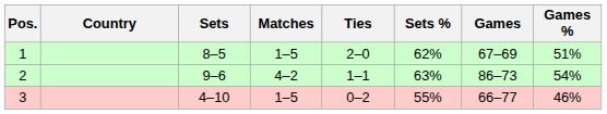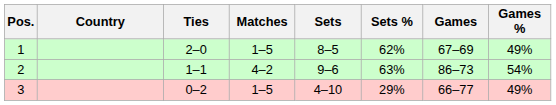 <table class="wikitable nowrap" style=text-align:center>
 <tr>
 <th>Pos.</th>
 <th width=150>Country</th>
+<th width=75>Ties</th>
+<th width=75>Matches</th>
 <th width=75>Sets</th>
-<th width=75>Matches</th>
-<th width=75>Ties</th>
 <th width=70>Sets %</th>
 <th width=75>Games</th>
 <th width=70>Games %</th>
 </tr>
 <tr bgcolor=ccffcc>
 <td>1</td>
 <td align=left></td>
+<td>2–0</td>
+<td>1–5</td>
 <td>8–5</td>
-<td>1–5</td>
-<td>2–0</td>
 <td>62%</td>
 <td>67–69</td>
-<td>51%</td>
+<td>49%</td>
 </tr>
 <tr bgcolor=ccffcc>
 <td>2</td>
 <td align=left></td>
+<td>1–1</td>
+<td>4–2</td>
 <td>9–6</td>
-<td>4–2</td>
-<td>1–1</td>
 <td>63%</td>
 <td>86–73</td>
 <td>54%</td>
 </tr>
 <tr bgcolor=ffcccc>
 <td>3</td>
 <td align=left></td>
+<td>0–2</td>
+<td>1–5</td>
 <td>4–10</td>
-<td>1–5</td>
-<td>0–2</td>
-<td>55%</td>
+<td>29%</td>
 <td>66–77</td>
-<td>46%</td>
+<td>49%</td>
 </tr>
 </table>
